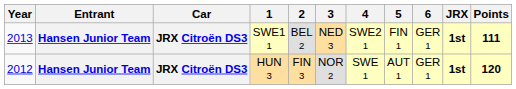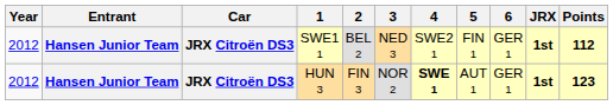 <table class="wikitable" border="1" style="text-align:center; font-size:90%;">
 <tr valign="top">
 <th>Year</th>
 <th>Entrant</th>
 <th>Car</th>
 <th>1</th>
 <th>2</th>
 <th>3</th>
 <th>4</th>
 <th>5</th>
 <th>6</th>
 <th>JRX</th>
 <th>Points</th>
 </tr>
 <tr>
-<td><a href='#'>2013</a></td>
+<td><a href='#'>2012</a></td>
 <th><a href='#'>Hansen Junior Team</a></th>
 <th>JRX <a href='#'>Citroën DS3</a></th>
 <td style="background:#FFFFBF;">SWE1<br><small>1</small></td>
 <td style="background:#DFDFDF;">BEL<br><small>2</small></td>
 <td style="background:#FFDF9F;">NED<br><small>3</small></td>
 <td style="background:#FFFFBF;">SWE2<br><small>1</small></td>
 <td style="background:#FFFFBF;">FIN<br><small>1</small></td>
 <td style="background:#FFFFBF;">GER<br><small>1</small></td>
 <th style="background:#FFFFBF;">1st</th>
-<th style="background:#FFFFBF;">111</th>
+<th style="background:#FFFFBF;">112</th>
 </tr>
 <tr>
 <td><a href='#'>2012</a></td>
 <th><a href='#'>Hansen Junior Team</a></th>
 <th>JRX <a href='#'>Citroën DS3</a></th>
 <td style="background:#FFDF9F;">HUN<br><small>3</small></td>
 <td style="background:#FFDF9F;">FIN<br><small>3</small></td>
 <td style="background:#DFDFDF;">NOR<br><small>2</small></td>
-<td style="background:#FFFFBF;">SWE<br><small>1</small></td>
+<td style="background:#FFFFBF;"><strong>SWE<br><small>1</small></strong></td>
 <td style="background:#FFFFBF;">AUT<br><small>1</small></td>
 <td style="background:#FFFFBF;">GER<br><small>1</small></td>
 <th style="background:#FFFFBF;">1st</th>
-<th style="background:#FFFFBF;">120</th>
+<th style="background:#FFFFBF;">123</th>
 </tr>
 </table>
